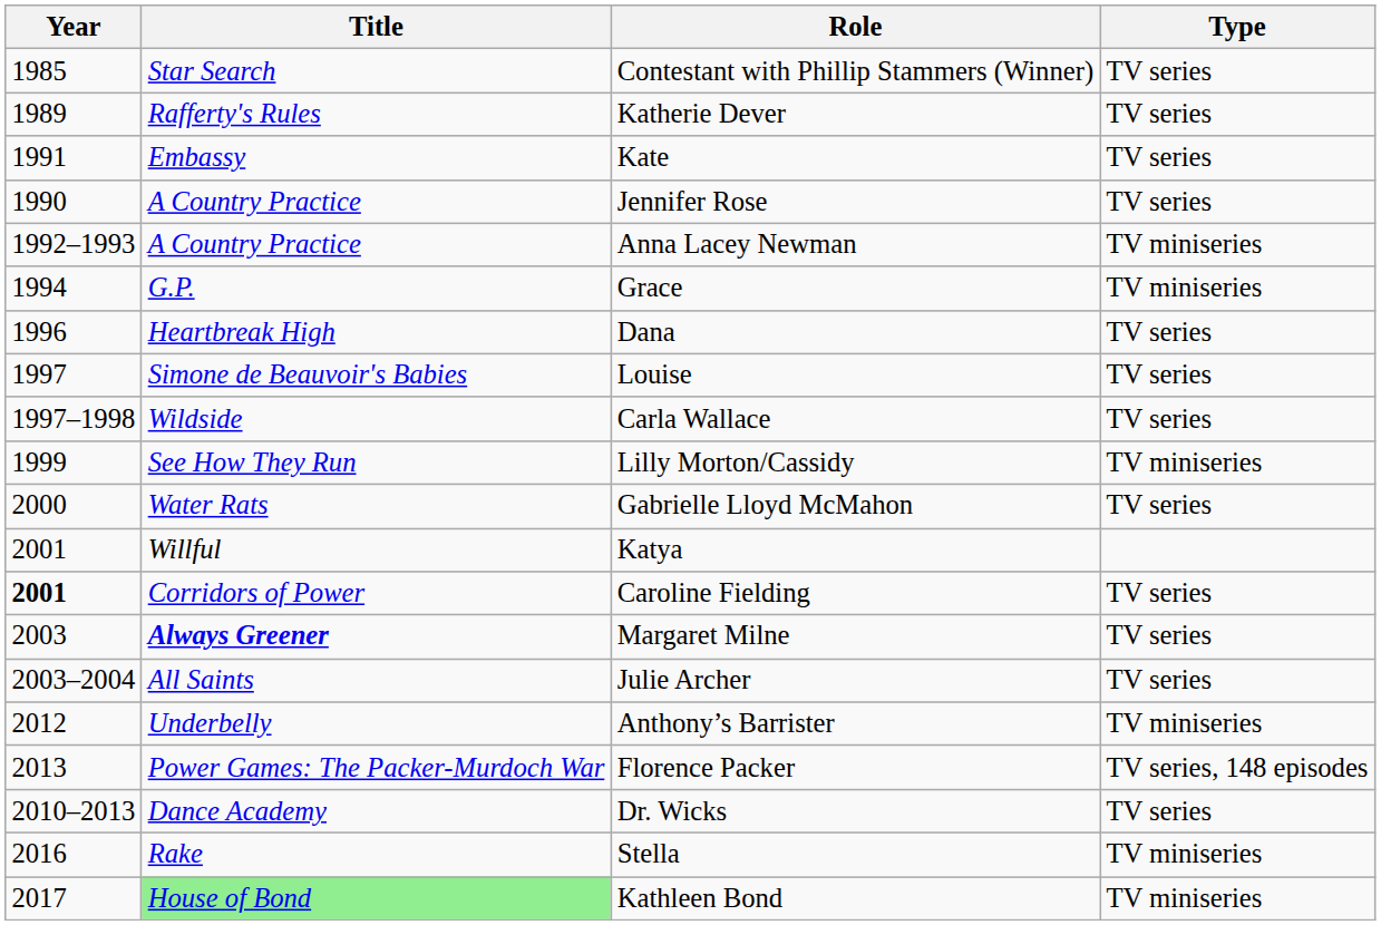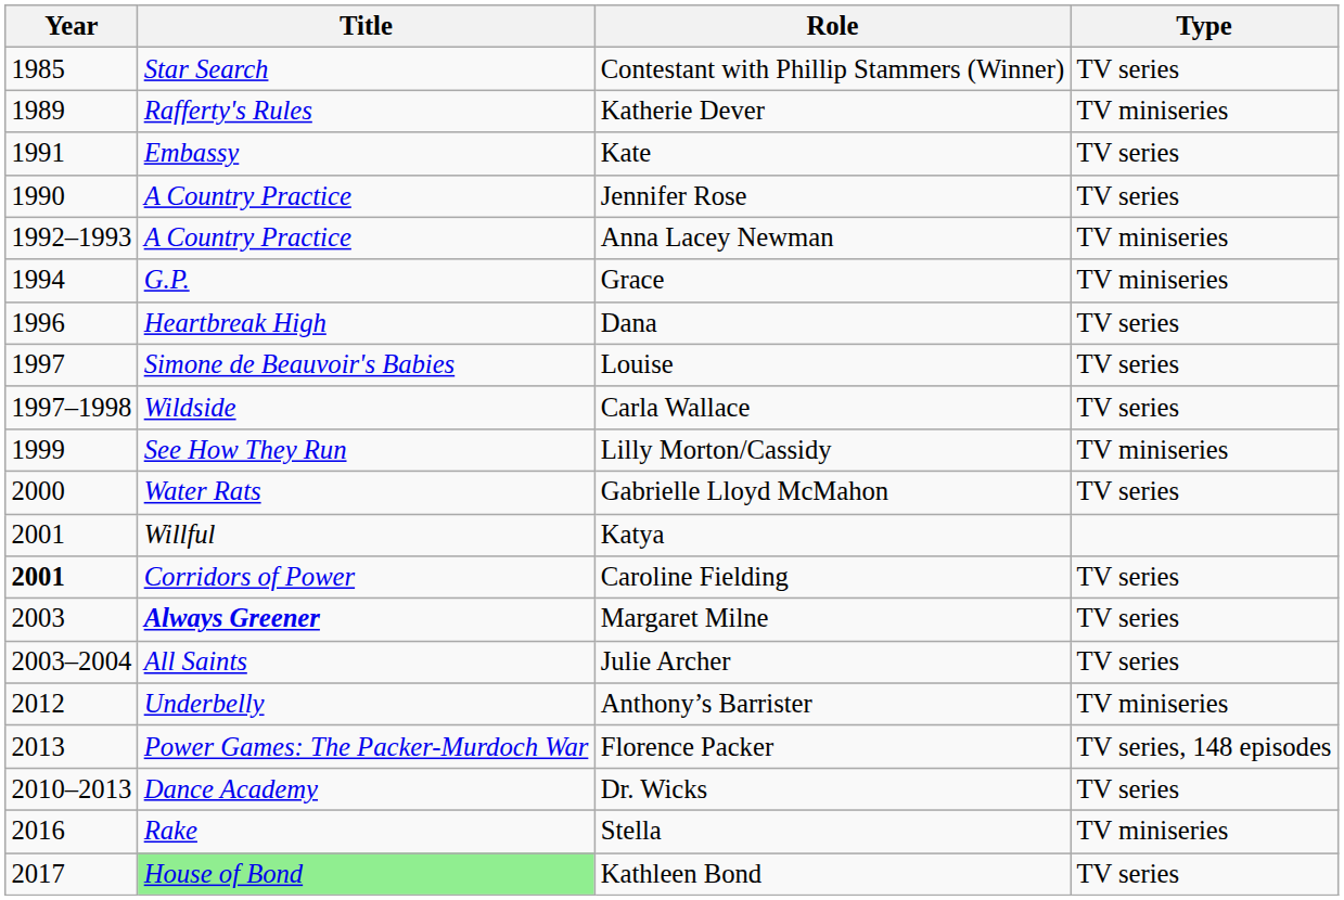 <table class="wikitable">
 <tr>
 <th>Year</th>
 <th>Title</th>
 <th>Role</th>
 <th>Type</th>
 </tr>
 <tr>
 <td>1985</td>
 <td><em><a href='#'>Star Search</a></em></td>
 <td>Contestant with Phillip Stammers (Winner)</td>
 <td>TV series</td>
 </tr>
 <tr>
 <td>1989</td>
 <td><em><a href='#'>Rafferty's Rules</a></em></td>
 <td>Katherie Dever</td>
-<td>TV series</td>
+<td>TV miniseries</td>
 </tr>
 <tr>
 <td>1991</td>
 <td><em><a href='#'>Embassy</a></em></td>
 <td>Kate</td>
 <td>TV series</td>
 </tr>
 <tr>
 <td>1990</td>
 <td><em><a href='#'>A Country Practice</a></em></td>
 <td>Jennifer Rose</td>
 <td>TV series</td>
 </tr>
 <tr>
 <td>1992–1993</td>
 <td><em><a href='#'>A Country Practice</a></em></td>
 <td>Anna Lacey Newman</td>
 <td>TV miniseries</td>
 </tr>
 <tr>
 <td>1994</td>
 <td><em><a href='#'>G.P.</a></em></td>
 <td>Grace</td>
 <td>TV miniseries</td>
 </tr>
 <tr>
 <td>1996</td>
 <td><em><a href='#'>Heartbreak High</a></em></td>
 <td>Dana</td>
 <td>TV series</td>
 </tr>
 <tr>
 <td>1997</td>
 <td><em><a href='#'>Simone de Beauvoir's Babies</a></em></td>
 <td>Louise</td>
 <td>TV series</td>
 </tr>
 <tr>
 <td>1997–1998</td>
 <td><em><a href='#'>Wildside</a></em></td>
 <td>Carla Wallace</td>
 <td>TV series</td>
 </tr>
 <tr>
 <td>1999</td>
 <td><em><a href='#'>See How They Run</a></em></td>
 <td>Lilly Morton/Cassidy</td>
 <td>TV miniseries</td>
 </tr>
 <tr>
 <td>2000</td>
 <td><em><a href='#'>Water Rats</a></em></td>
 <td>Gabrielle Lloyd McMahon</td>
 <td>TV series</td>
 </tr>
 <tr>
 <td>2001</td>
 <td><em>Willful</em></td>
 <td>Katya</td>
 <td></td>
 </tr>
 <tr>
 <td><strong>2001</strong></td>
 <td><em><a href='#'>Corridors of Power</a></em></td>
 <td>Caroline Fielding</td>
 <td>TV series</td>
 </tr>
 <tr>
 <td>2003</td>
 <td><strong><em><a href='#'>Always Greener</a></em></strong></td>
 <td>Margaret Milne</td>
 <td>TV series</td>
 </tr>
 <tr>
 <td>2003–2004</td>
 <td><em><a href='#'>All Saints</a></em></td>
 <td>Julie Archer</td>
 <td>TV series</td>
 </tr>
 <tr>
 <td>2012</td>
 <td><em><a href='#'>Underbelly</a></em></td>
 <td>Anthony’s Barrister</td>
 <td>TV miniseries</td>
 </tr>
 <tr>
 <td>2013</td>
 <td><em><a href='#'>Power Games: The Packer-Murdoch War</a></em></td>
 <td>Florence Packer</td>
 <td>TV series, 148 episodes</td>
 </tr>
 <tr>
 <td>2010–2013</td>
 <td><em><a href='#'>Dance Academy</a></em></td>
 <td>Dr. Wicks</td>
 <td>TV series</td>
 </tr>
 <tr>
 <td>2016</td>
 <td><em><a href='#'>Rake</a></em></td>
 <td>Stella</td>
 <td>TV miniseries</td>
 </tr>
 <tr>
 <td>2017</td>
 <td style="background: lightgreen;"><em><a href='#'>House of Bond</a></em></td>
 <td>Kathleen Bond</td>
-<td>TV miniseries</td>
+<td>TV series</td>
 </tr>
 </table>
